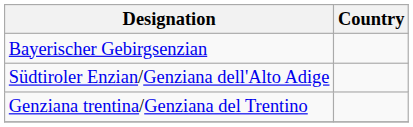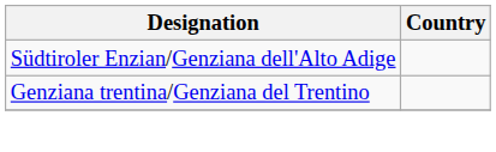 <table class="wikitable">
 <tr>
 <th>Designation</th>
 <th>Country</th>
-</tr>
-<tr>
-<td><a href='#'>Bayerischer Gebirgsenzian</a></td>
-<td></td>
 </tr>
 <tr>
 <td><a href='#'>Südtiroler Enzian</a>/<a href='#'>Genziana dell'Alto Adige</a></td>
 <td></td>
 </tr>
 <tr>
 <td><a href='#'>Genziana trentina</a>/<a href='#'>Genziana del Trentino</a></td>
 <td></td>
 </tr>
 <tr>
 </tr>
 </table>
